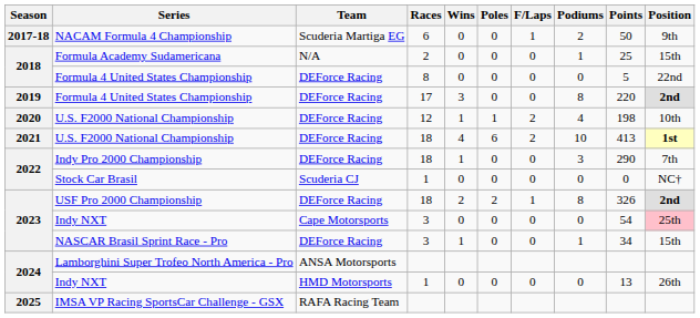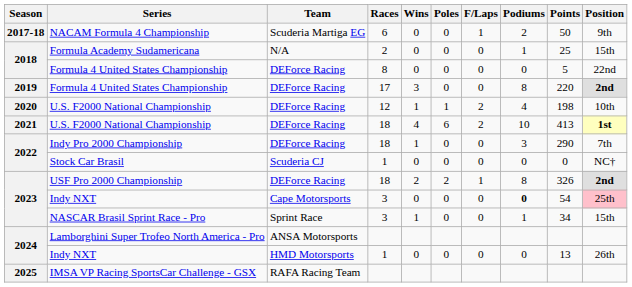 <table class="wikitable" style="font-size: 90%; text-align:center">
 <tr>
 <th>Season</th>
 <th>Series</th>
 <th>Team</th>
 <th>Races</th>
 <th>Wins</th>
 <th>Poles</th>
 <th>F/Laps</th>
 <th>Podiums</th>
 <th>Points</th>
 <th>Position</th>
 </tr>
 <tr>
 <th>2017-18</th>
 <td align=left><a href='#'>NACAM Formula 4 Championship</a></td>
 <td align=left>Scuderia Martiga <a href='#'>EG</a></td>
 <td>6</td>
 <td>0</td>
 <td>0</td>
 <td>1</td>
 <td>2</td>
 <td>50</td>
 <td>9th</td>
 </tr>
 <tr>
 <th rowspan=2>2018</th>
 <td align=left><a href='#'>Formula Academy Sudamericana</a></td>
 <td align=left>N/A</td>
 <td>2</td>
 <td>0</td>
 <td>0</td>
 <td>0</td>
 <td>1</td>
 <td>25</td>
 <td>15th</td>
 </tr>
 <tr>
 <td align=left><a href='#'>Formula 4 United States Championship</a></td>
 <td align=left><a href='#'>DEForce Racing</a></td>
 <td>8</td>
 <td>0</td>
 <td>0</td>
 <td>0</td>
 <td>0</td>
 <td>5</td>
 <td>22nd</td>
 </tr>
 <tr>
 <th>2019</th>
 <td align=left><a href='#'>Formula 4 United States Championship</a></td>
 <td align=left><a href='#'>DEForce Racing</a></td>
 <td>17</td>
 <td>3</td>
 <td>0</td>
 <td>0</td>
 <td>8</td>
 <td>220</td>
 <td style="background:#DFDFDF;"><strong>2nd</strong></td>
 </tr>
 <tr>
 <th>2020</th>
 <td align=left><a href='#'>U.S. F2000 National Championship</a></td>
 <td align=left><a href='#'>DEForce Racing</a></td>
 <td>12</td>
 <td>1</td>
 <td>1</td>
 <td>2</td>
 <td>4</td>
 <td>198</td>
 <td>10th</td>
 </tr>
 <tr>
 <th>2021</th>
 <td align=left><a href='#'>U.S. F2000 National Championship</a></td>
 <td align=left><a href='#'>DEForce Racing</a></td>
 <td>18</td>
 <td>4</td>
 <td>6</td>
 <td>2</td>
 <td>10</td>
 <td>413</td>
 <td style="background:#FFFFBF;"><strong>1st</strong></td>
 </tr>
 <tr>
 <th rowspan="2">2022</th>
 <td align=left><a href='#'>Indy Pro 2000 Championship</a></td>
 <td align=left><a href='#'>DEForce Racing</a></td>
 <td>18</td>
 <td>1</td>
 <td>0</td>
 <td>0</td>
 <td>3</td>
 <td>290</td>
 <td>7th</td>
 </tr>
 <tr>
 <td align=left><a href='#'>Stock Car Brasil</a></td>
 <td align=left><a href='#'>Scuderia CJ</a></td>
 <td>1</td>
 <td>0</td>
 <td>0</td>
 <td>0</td>
 <td>0</td>
 <td>0</td>
 <td>NC†</td>
 </tr>
 <tr>
 <th rowspan="3">2023</th>
 <td align=left><a href='#'>USF Pro 2000 Championship</a></td>
 <td align=left><a href='#'>DEForce Racing</a></td>
 <td>18</td>
 <td>2</td>
 <td>2</td>
 <td>1</td>
 <td>8</td>
 <td>326</td>
 <td style="background:#DFDFDF;"><strong>2nd</strong></td>
 </tr>
 <tr>
 <td align=left><a href='#'>Indy NXT</a></td>
 <td align=left><a href='#'>Cape Motorsports</a></td>
 <td>3</td>
 <td>0</td>
 <td>0</td>
 <td>0</td>
-<td>0</td>
+<td><strong>0</strong></td>
 <td>54</td>
 <td style="background: pink;">25th</td>
 </tr>
 <tr>
 <td align=left><a href='#'>NASCAR Brasil Sprint Race - Pro</a></td>
-<td align=left><a href='#'>DEForce Racing</a></td>
+<td align=left>Sprint Race</td>
 <td>3</td>
 <td>1</td>
 <td>0</td>
 <td>0</td>
 <td>1</td>
 <td>34</td>
 <td>15th</td>
 </tr>
 <tr>
 <th rowspan="2">2024</th>
 <td align=left><a href='#'>Lamborghini Super Trofeo North America - Pro</a></td>
 <td align=left>ANSA Motorsports</td>
 <td></td>
 <td></td>
 <td></td>
 <td></td>
 <td></td>
 <td></td>
 <td></td>
 </tr>
 <tr>
 <td align=left><a href='#'>Indy NXT</a></td>
 <td align=left><a href='#'>HMD Motorsports</a></td>
 <td>1</td>
 <td>0</td>
 <td>0</td>
 <td>0</td>
 <td>0</td>
 <td>13</td>
 <td>26th</td>
 </tr>
 <tr>
 <th>2025</th>
 <td align=left><a href='#'>IMSA VP Racing SportsCar Challenge - GSX</a></td>
 <td align=left>RAFA Racing Team</td>
 <td></td>
 <td></td>
 <td></td>
 <td></td>
 <td></td>
 <td></td>
 <td></td>
 </tr>
 </table>
